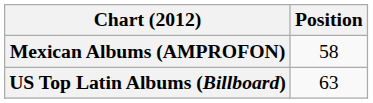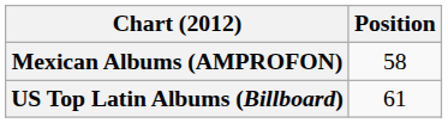 <table class="wikitable sortable plainrowheaders">
 <tr>
 <th scope="col">Chart (2012)</th>
 <th scope="col">Position</th>
 </tr>
 <tr>
 <th scope="row">Mexican Albums (AMPROFON)</th>
 <td style="text-align:center;">58</td>
 </tr>
 <tr>
 <th scope="row">US Top Latin Albums (<em>Billboard</em>)</th>
-<td style="text-align:center;">63</td>
+<td style="text-align:center;">61</td>
 </tr>
 </table>
